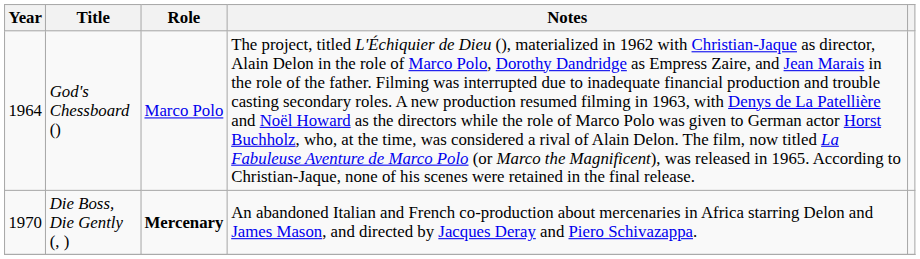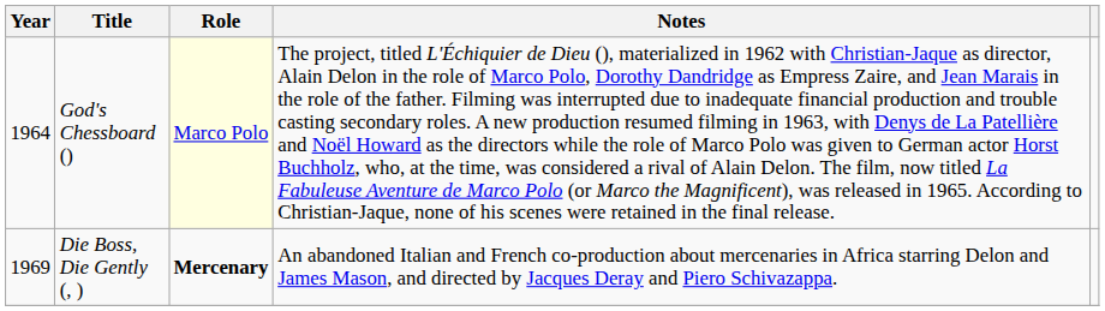 <table class="wikitable sortable plainrowheaders">
 <tr>
 <th scope="col">Year</th>
 <th scope="col">Title</th>
 <th scope="col">Role</th>
 <th scope="col" class="unsortable">Notes</th>
 <th scope="col" class="unsortable"></th>
 </tr>
 <tr>
 <td>1964</td>
 <td><em>God's Chessboard</em><br>()</td>
-<td><a href='#'>Marco Polo</a></td>
+<td style="background: lightyellow;"><a href='#'>Marco Polo</a></td>
 <td>The project, titled <em>L'Échiquier de Dieu</em> (), materialized in 1962 with <a href='#'>Christian-Jaque</a> as director, Alain Delon in the role of <a href='#'>Marco Polo</a>, <a href='#'>Dorothy Dandridge</a> as Empress Zaire, and <a href='#'>Jean Marais</a> in the role of the father. Filming was interrupted due to inadequate financial production and trouble casting secondary roles. A new production resumed filming in 1963, with <a href='#'>Denys de La Patellière</a> and <a href='#'>Noël Howard</a> as the directors while the role of Marco Polo was given to German actor <a href='#'>Horst Buchholz</a>, who, at the time, was considered a rival of Alain Delon. The film, now titled <em><a href='#'>La Fabuleuse Aventure de Marco Polo</a></em> (or <em>Marco the Magnificent</em>), was released in 1965. According to Christian-Jaque, none of his scenes were retained in the final release.</td>
 <td style="text-align:center;"></td>
 </tr>
 <tr>
-<td>1970</td>
+<td>1969</td>
 <td><em>Die Boss, Die Gently</em><br>(, )</td>
 <td><strong>Mercenary</strong></td>
 <td>An abandoned Italian and French co-production about mercenaries in Africa starring Delon and <a href='#'>James Mason</a>, and directed by <a href='#'>Jacques Deray</a> and <a href='#'>Piero Schivazappa</a>.</td>
 <td style="text-align:center;"></td>
 </tr>
 <tr>
 </tr>
 </table>
